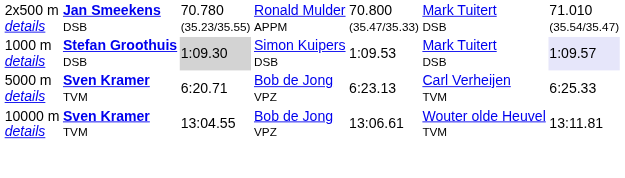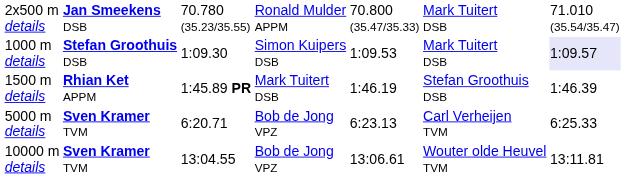 <table>
 <tr>
 <td>2x500 m<br><a href='#'><em>details</em></a></td>
 <td><strong><a href='#'>Jan Smeekens</a></strong><br><small>DSB</small></td>
 <td>70.780<br><small>(35.23/35.55)</small></td>
 <td><a href='#'>Ronald Mulder</a><br><small>APPM</small></td>
 <td>70.800<br><small>(35.47/35.33)</small></td>
 <td><a href='#'>Mark Tuitert</a><br><small>DSB</small></td>
 <td>71.010<br><small>(35.54/35.47)</small></td>
 </tr>
 <tr>
 <td>1000 m<br><a href='#'><em>details</em></a></td>
 <td><strong><a href='#'>Stefan Groothuis</a></strong><br><small>DSB</small></td>
-<td style="background: lightgrey;">1:09.30</td>
+<td>1:09.30</td>
 <td><a href='#'>Simon Kuipers</a><br><small>DSB</small></td>
 <td>1:09.53</td>
 <td><a href='#'>Mark Tuitert</a><br><small>DSB</small></td>
 <td style="background: lavender;">1:09.57</td>
+</tr>
+<tr>
+<td>1500 m<br><a href='#'><em>details</em></a></td>
+<td><strong><a href='#'>Rhian Ket</a></strong><br><small>APPM</small></td>
+<td>1:45.89 <strong>PR</strong></td>
+<td><a href='#'>Mark Tuitert</a><br><small>DSB</small></td>
+<td>1:46.19</td>
+<td><a href='#'>Stefan Groothuis</a><br><small>DSB</small></td>
+<td>1:46.39</td>
 </tr>
 <tr>
 <td>5000 m<br><a href='#'><em>details</em></a></td>
 <td><strong><a href='#'>Sven Kramer</a></strong><br><small>TVM</small></td>
 <td>6:20.71</td>
 <td><a href='#'>Bob de Jong</a><br><small>VPZ</small></td>
 <td>6:23.13</td>
 <td><a href='#'>Carl Verheijen</a><br><small>TVM</small></td>
 <td>6:25.33</td>
 </tr>
 <tr>
 <td>10000 m<br><a href='#'><em>details</em></a></td>
 <td><strong><a href='#'>Sven Kramer</a></strong><br><small>TVM</small></td>
 <td>13:04.55</td>
 <td><a href='#'>Bob de Jong</a><br><small>VPZ</small></td>
 <td>13:06.61</td>
 <td><a href='#'>Wouter olde Heuvel</a><br><small>TVM</small></td>
 <td>13:11.81</td>
 </tr>
 </table>
